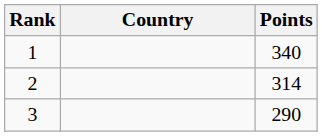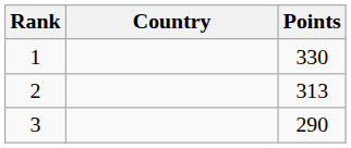 <table class="wikitable" border="1">
 <tr>
 <th width=30>Rank</th>
 <th width=150>Country</th>
 <th width=25>Points</th>
 </tr>
 <tr align="center">
 <td>1</td>
 <td align="left"></td>
-<td>340</td>
+<td>330</td>
 </tr>
 <tr align="center">
 <td>2</td>
 <td align="left"></td>
-<td>314</td>
+<td>313</td>
 </tr>
 <tr align="center">
 <td>3</td>
 <td align="left"></td>
 <td>290</td>
 </tr>
 </table>
